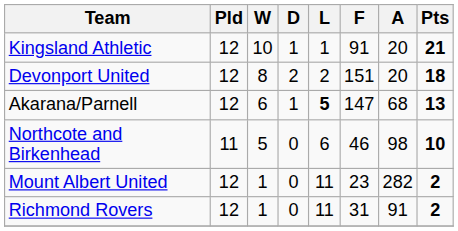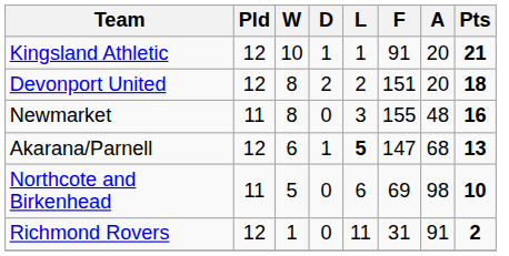 <table class="wikitable" style="text-align:center;">
 <tr>
 <th width=175>Team</th>
 <th width=20 abbr="Played">Pld</th>
 <th width=20 abbr="Won">W</th>
 <th width=20 abbr="Drawn">D</th>
 <th width=20 abbr="Lost">L</th>
 <th width=20 abbr="For">F</th>
 <th width=20 abbr="Against">A</th>
 <th width=20 abbr="Points">Pts</th>
 </tr>
 <tr>
 <td style="text-align:left;"><a href='#'>Kingsland Athletic</a></td>
 <td>12</td>
 <td>10</td>
 <td>1</td>
 <td>1</td>
 <td>91</td>
 <td>20</td>
 <td><strong>21</strong></td>
 </tr>
 <tr>
 <td style="text-align:left;"><a href='#'>Devonport United</a></td>
 <td>12</td>
 <td>8</td>
 <td>2</td>
 <td>2</td>
 <td>151</td>
 <td>20</td>
 <td><strong>18</strong></td>
 </tr>
 <tr>
+<td style="text-align:left;">Newmarket</td>
+<td>11</td>
+<td>8</td>
+<td>0</td>
+<td>3</td>
+<td>155</td>
+<td>48</td>
+<td><strong>16</strong></td>
+</tr>
+<tr>
 <td style="text-align:left;">Akarana/Parnell</td>
 <td>12</td>
 <td>6</td>
 <td>1</td>
 <td><strong>5</strong></td>
 <td>147</td>
 <td>68</td>
 <td><strong>13</strong></td>
 </tr>
 <tr>
 <td style="text-align:left;"><a href='#'>Northcote and Birkenhead</a></td>
 <td>11</td>
 <td>5</td>
 <td>0</td>
 <td>6</td>
-<td>46</td>
+<td>69</td>
 <td>98</td>
 <td><strong>10</strong></td>
-</tr>
-<tr>
-<td style="text-align:left;"><a href='#'>Mount Albert United</a></td>
-<td>12</td>
-<td>1</td>
-<td>0</td>
-<td>11</td>
-<td>23</td>
-<td>282</td>
-<td><strong>2</strong></td>
 </tr>
 <tr>
 <td style="text-align:left;"><a href='#'>Richmond Rovers</a></td>
 <td>12</td>
 <td>1</td>
 <td>0</td>
 <td>11</td>
 <td>31</td>
 <td>91</td>
 <td><strong>2</strong></td>
 </tr>
 <tr>
 </tr>
 </table>
